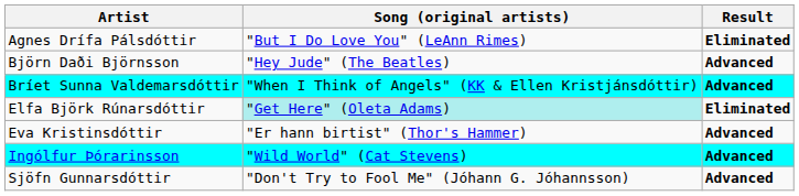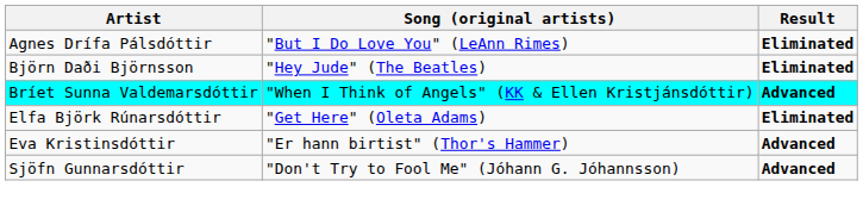 <table class=wikitable>
 <tr>
 <th>Artist</th>
 <th>Song (original artists)</th>
 <th>Result</th>
 </tr>
 <tr>
 <td>Agnes Drífa Pálsdóttir</td>
 <td>"<a href='#'>But I Do Love You</a>" (<a href='#'>LeAnn Rimes</a>)</td>
 <td><strong>Eliminated</strong></td>
 </tr>
 <tr>
 <td>Björn Daði Björnsson</td>
 <td>"<a href='#'>Hey Jude</a>" (<a href='#'>The Beatles</a>)</td>
-<td><strong>Advanced</strong></td>
+<td><strong>Eliminated</strong></td>
 </tr>
 <tr style="background:cyan;">
 <td>Bríet Sunna Valdemarsdóttir</td>
 <td>"When I Think of Angels" (<a href='#'>KK</a> & Ellen Kristjánsdóttir)</td>
 <td><strong>Advanced</strong></td>
 </tr>
 <tr>
 <td>Elfa Björk Rúnarsdóttir</td>
-<td style="background: paleturquoise;">"<a href='#'>Get Here</a>" (<a href='#'>Oleta Adams</a>)</td>
+<td>"<a href='#'>Get Here</a>" (<a href='#'>Oleta Adams</a>)</td>
 <td><strong>Eliminated</strong></td>
 </tr>
 <tr>
 <td>Eva Kristinsdóttir</td>
 <td>"Er hann birtist" (<a href='#'>Thor's Hammer</a>)</td>
-<td><strong>Advanced</strong></td>
-</tr>
-<tr style="background:cyan;">
-<td><a href='#'>Ingólfur Þórarinsson</a></td>
-<td>"<a href='#'>Wild World</a>" (<a href='#'>Cat Stevens</a>)</td>
 <td><strong>Advanced</strong></td>
 </tr>
 <tr>
 <td>Sjöfn Gunnarsdóttir</td>
 <td>"Don't Try to Fool Me" (Jóhann G. Jóhannsson)</td>
 <td><strong>Advanced</strong></td>
 </tr>
 </table>
